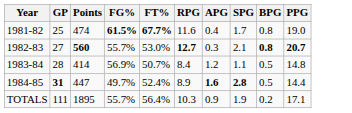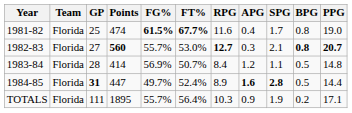 <table class="wikitable">
 <tr>
 <th>Year</th>
+<th>Team</th>
 <th>GP</th>
 <th>Points</th>
 <th>FG%</th>
 <th>FT%</th>
 <th>RPG</th>
 <th>APG</th>
 <th>SPG</th>
 <th>BPG</th>
 <th>PPG</th>
 </tr>
 <tr>
 <td>1981-82</td>
+<td>Florida</td>
 <td>25</td>
 <td>474</td>
 <td><strong>61.5%</strong></td>
 <td><strong>67.7%</strong></td>
 <td>11.6</td>
 <td>0.4</td>
 <td>1.7</td>
 <td>0.8</td>
 <td>19.0</td>
 </tr>
 <tr>
 <td>1982-83</td>
+<td>Florida</td>
 <td>27</td>
 <td><strong>560</strong></td>
 <td>55.7%</td>
 <td>53.0%</td>
 <td><strong>12.7</strong></td>
 <td>0.3</td>
 <td>2.1</td>
 <td><strong>0.8</strong></td>
 <td><strong>20.7</strong></td>
 </tr>
 <tr>
 <td>1983-84</td>
+<td>Florida</td>
 <td>28</td>
 <td>414</td>
 <td>56.9%</td>
 <td>50.7%</td>
 <td>8.4</td>
 <td>1.2</td>
 <td>1.1</td>
 <td>0.5</td>
 <td>14.8</td>
 </tr>
 <tr>
 <td>1984-85</td>
+<td>Florida</td>
 <td><strong>31</strong></td>
 <td>447</td>
 <td>49.7%</td>
 <td>52.4%</td>
 <td>8.9</td>
 <td><strong>1.6</strong></td>
 <td><strong>2.8</strong></td>
 <td>0.5</td>
 <td>14.4</td>
 </tr>
 <tr>
 <td>TOTALS</td>
+<td>Florida</td>
 <td>111</td>
 <td>1895</td>
 <td>55.7%</td>
 <td>56.4%</td>
 <td>10.3</td>
 <td>0.9</td>
 <td>1.9</td>
 <td>0.2</td>
 <td>17.1</td>
 </tr>
 </table>
